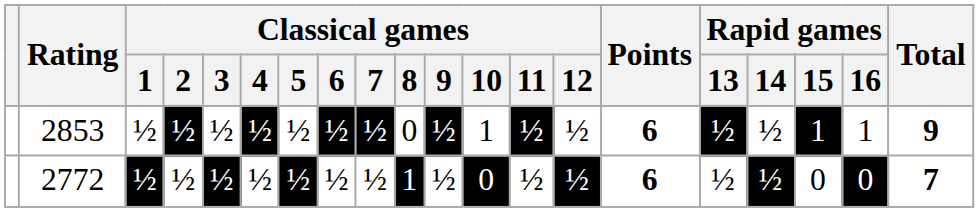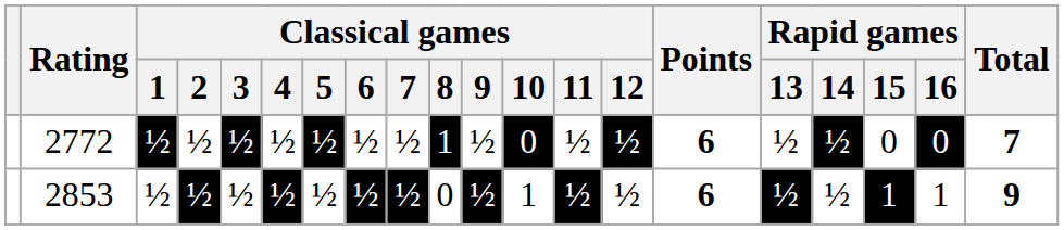 <table class="wikitable" style="text-align:center; background:white; color:black">
 <tr>
 <th rowspan=2></th>
 <th rowspan=2>Rating</th>
 <th colspan=12>Classical games</th>
 <th rowspan=2>Points</th>
 <th colspan=4>Rapid games</th>
 <th rowspan=2>Total</th>
 </tr>
 <tr>
 <th>1</th>
 <th>2</th>
 <th>3</th>
 <th>4</th>
 <th>5</th>
 <th>6</th>
 <th>7</th>
 <th>8</th>
 <th>9</th>
 <th>10</th>
 <th>11</th>
 <th>12</th>
 <th>13</th>
 <th>14</th>
 <th>15</th>
 <th>16</th>
 </tr>
 <tr>
 <td align=left></td>
+<td>2772</td>
+<td style="background:black; color:white">½</td>
+<td>½</td>
+<td style="background:black; color:white">½</td>
+<td>½</td>
+<td style="background:black; color:white">½</td>
+<td>½</td>
+<td>½</td>
+<td style="background:black; color:white">1</td>
+<td>½</td>
+<td style="background:black; color:white">0</td>
+<td>½</td>
+<td style="background:black; color:white">½</td>
+<td><strong>6</strong></td>
+<td>½</td>
+<td style="background:black; color:white">½</td>
+<td>0</td>
+<td style="background:black; color:white">0</td>
+<td><strong>7</strong></td>
+</tr>
+<tr>
+<td align=left></td>
 <td>2853</td>
 <td>½</td>
 <td style="background:black; color:white">½</td>
 <td>½</td>
 <td style="background:black; color:white">½</td>
 <td>½</td>
 <td style="background:black; color:white">½</td>
 <td style="background:black; color:white">½</td>
 <td>0</td>
 <td style="background:black; color:white">½</td>
 <td>1</td>
 <td style="background:black; color:white">½</td>
 <td>½</td>
 <td><strong>6</strong></td>
 <td style="background:black; color:white">½</td>
 <td>½</td>
 <td style="background:black; color:white">1</td>
 <td>1</td>
 <td><strong>9</strong></td>
 </tr>
-<tr>
-<td align=left></td>
-<td>2772</td>
-<td style="background:black; color:white">½</td>
-<td>½</td>
-<td style="background:black; color:white">½</td>
-<td>½</td>
-<td style="background:black; color:white">½</td>
-<td>½</td>
-<td>½</td>
-<td style="background:black; color:white">1</td>
-<td>½</td>
-<td style="background:black; color:white">0</td>
-<td>½</td>
-<td style="background:black; color:white">½</td>
-<td><strong>6</strong></td>
-<td>½</td>
-<td style="background:black; color:white">½</td>
-<td>0</td>
-<td style="background:black; color:white">0</td>
-<td><strong>7</strong></td>
-</tr>
 </table>
